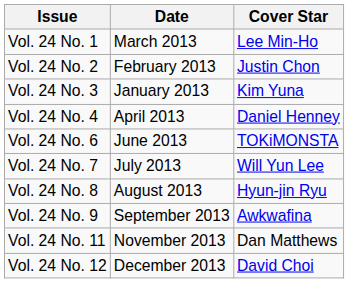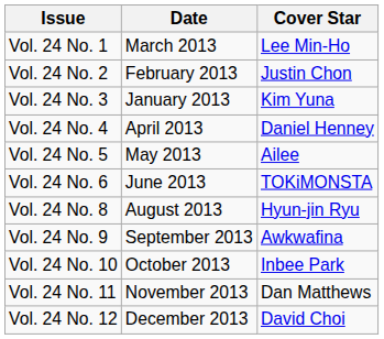 <table class="wikitable">
 <tr>
 <th>Issue</th>
 <th>Date</th>
 <th>Cover Star</th>
 </tr>
 <tr>
 <td>Vol. 24 No. 1</td>
 <td>March 2013</td>
 <td><a href='#'>Lee Min-Ho</a></td>
 </tr>
 <tr>
 <td>Vol. 24 No. 2</td>
 <td>February 2013</td>
 <td><a href='#'>Justin Chon</a></td>
 </tr>
 <tr>
 <td>Vol. 24 No. 3</td>
 <td>January 2013</td>
 <td><a href='#'>Kim Yuna</a></td>
 </tr>
 <tr>
 <td>Vol. 24 No. 4</td>
 <td>April 2013</td>
 <td><a href='#'>Daniel Henney</a></td>
 </tr>
 <tr>
+<td>Vol. 24 No. 5</td>
+<td>May 2013</td>
+<td><a href='#'>Ailee</a></td>
+</tr>
+<tr>
 <td>Vol. 24 No. 6</td>
 <td>June 2013</td>
 <td><a href='#'>TOKiMONSTA</a></td>
-</tr>
-<tr>
-<td>Vol. 24 No. 7</td>
-<td>July 2013</td>
-<td><a href='#'>Will Yun Lee</a></td>
 </tr>
 <tr>
 <td>Vol. 24 No. 8</td>
 <td>August 2013</td>
 <td><a href='#'>Hyun-jin Ryu</a></td>
 </tr>
 <tr>
 <td>Vol. 24 No. 9</td>
 <td>September 2013</td>
 <td><a href='#'>Awkwafina</a></td>
 </tr>
 <tr>
+<td>Vol. 24 No. 10</td>
+<td>October 2013</td>
+<td><a href='#'>Inbee Park</a></td>
+</tr>
+<tr>
 <td>Vol. 24 No. 11</td>
 <td>November 2013</td>
 <td>Dan Matthews</td>
 </tr>
 <tr>
 <td>Vol. 24 No. 12</td>
 <td>December 2013</td>
 <td><a href='#'>David Choi</a></td>
 </tr>
 </table>
